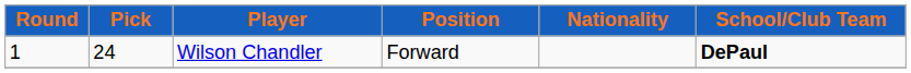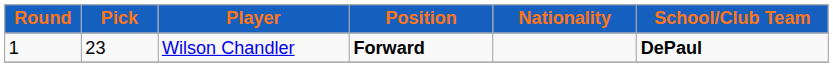 <table class="wikitable sortable sortable">
 <tr>
 <th style="background:#1560BE; color:#FF7518" width="8%">Round</th>
 <th style="background:#1560BE; color:#FF7518" width="8%">Pick</th>
 <th style="background:#1560BE; color:#FF7518" width="20%">Player</th>
 <th style="background:#1560BE; color:#FF7518" width="15%">Position</th>
 <th style="background:#1560BE; color:#FF7518" width="15%">Nationality</th>
 <th style="background:#1560BE; color:#FF7518" width="20%">School/Club Team</th>
 </tr>
 <tr>
 <td>1</td>
-<td>24</td>
+<td>23</td>
 <td><a href='#'>Wilson Chandler</a></td>
-<td>Forward</td>
+<td><strong>Forward</strong></td>
 <td></td>
 <td><strong>DePaul</strong></td>
 </tr>
 <tr>
 </tr>
 </table>
